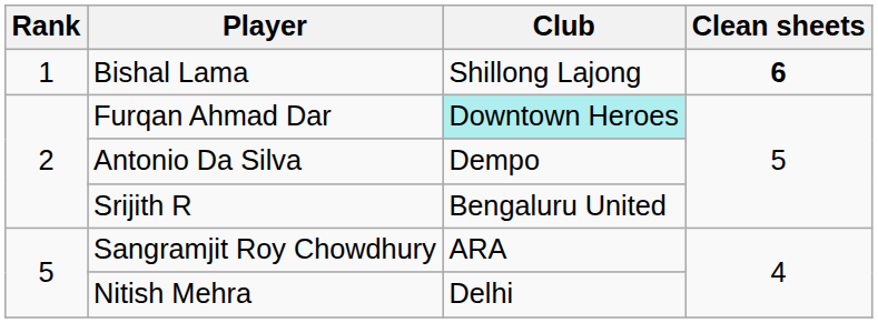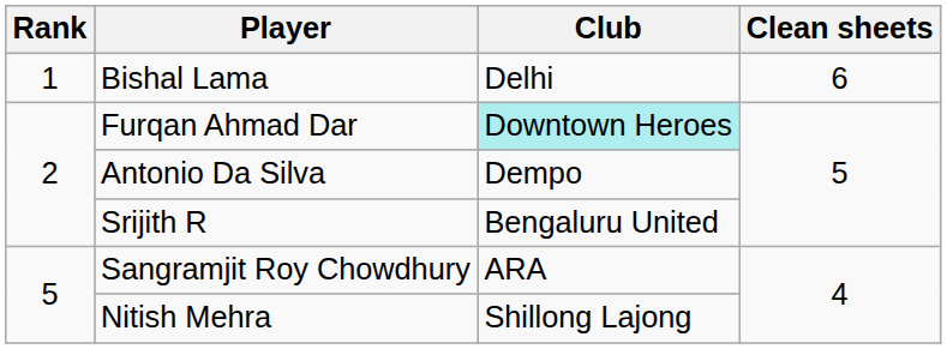 <table class="wikitable" style="text-align:"center">
 <tr>
 <th>Rank</th>
 <th>Player</th>
 <th>Club</th>
 <th>Clean sheets</th>
 </tr>
 <tr>
 <td rowspan="1" align="center">1</td>
 <td align="left"> Bishal Lama</td>
-<td align="left">Shillong Lajong</td>
-<td rowspan="1" align="center"><strong>6</strong></td>
+<td align="left">Delhi</td>
+<td rowspan="1" align="center">6</td>
 </tr>
 <tr>
 <td rowspan="3" align="center">2</td>
 <td align="left"> Furqan Ahmad Dar</td>
 <td align="left" style="background: paleturquoise;">Downtown Heroes</td>
 <td rowspan="3" align="center">5</td>
 </tr>
 <tr>
 <td align="left"> Antonio Da Silva</td>
 <td align="left">Dempo</td>
 </tr>
 <tr>
 <td align="left"> Srijith R</td>
 <td align="left">Bengaluru United</td>
 </tr>
 <tr>
 <td rowspan="2" align="center">5</td>
 <td align="left"> Sangramjit Roy Chowdhury</td>
 <td align="left">ARA</td>
 <td rowspan="2" align="center">4</td>
 </tr>
 <tr>
 <td align="left"> Nitish Mehra</td>
-<td align="left">Delhi</td>
+<td align="left">Shillong Lajong</td>
 </tr>
 </table>
